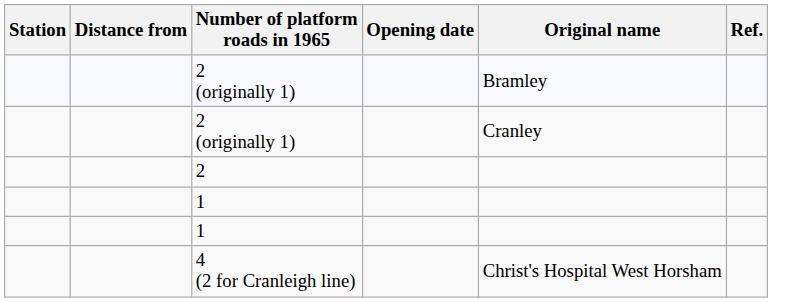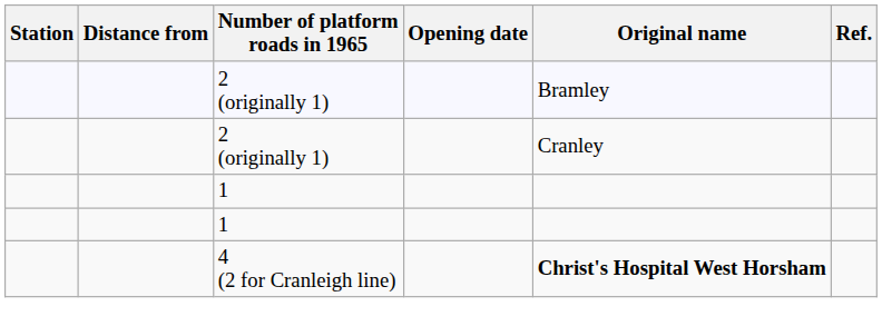 <table class="wikitable sortable collapsible">
 <tr>
 <th scope="col">Station</th>
 <th scope="col">Distance from<br></th>
 <th scope="col">Number of platform<br>roads in 1965</th>
 <th scope="col">Opening date</th>
 <th scope="col" class="unsortable">Original name</th>
 <th scope="col" class="unsortable">Ref.</th>
 </tr>
 <tr style="background:#F8F8FF">
 <td></td>
 <td></td>
 <td>2<br>(originally 1)</td>
 <td></td>
 <td>Bramley</td>
 <td></td>
 </tr>
 <tr>
 <td></td>
 <td></td>
 <td>2<br>(originally 1)</td>
 <td></td>
 <td>Cranley</td>
 <td></td>
 </tr>
 <tr>
 <td></td>
 <td></td>
-<td>2</td>
-<td></td>
-<td></td>
-<td></td>
-</tr>
-<tr>
-<td></td>
-<td></td>
 <td>1</td>
 <td></td>
 <td></td>
 <td></td>
 </tr>
 <tr>
 <td></td>
 <td></td>
 <td>1</td>
 <td></td>
 <td></td>
 <td></td>
 </tr>
 <tr>
 <td></td>
 <td></td>
 <td>4<br>(2 for Cranleigh line)</td>
 <td></td>
-<td>Christ's Hospital West Horsham</td>
+<td><strong>Christ's Hospital West Horsham</strong></td>
 <td></td>
 </tr>
 </table>
